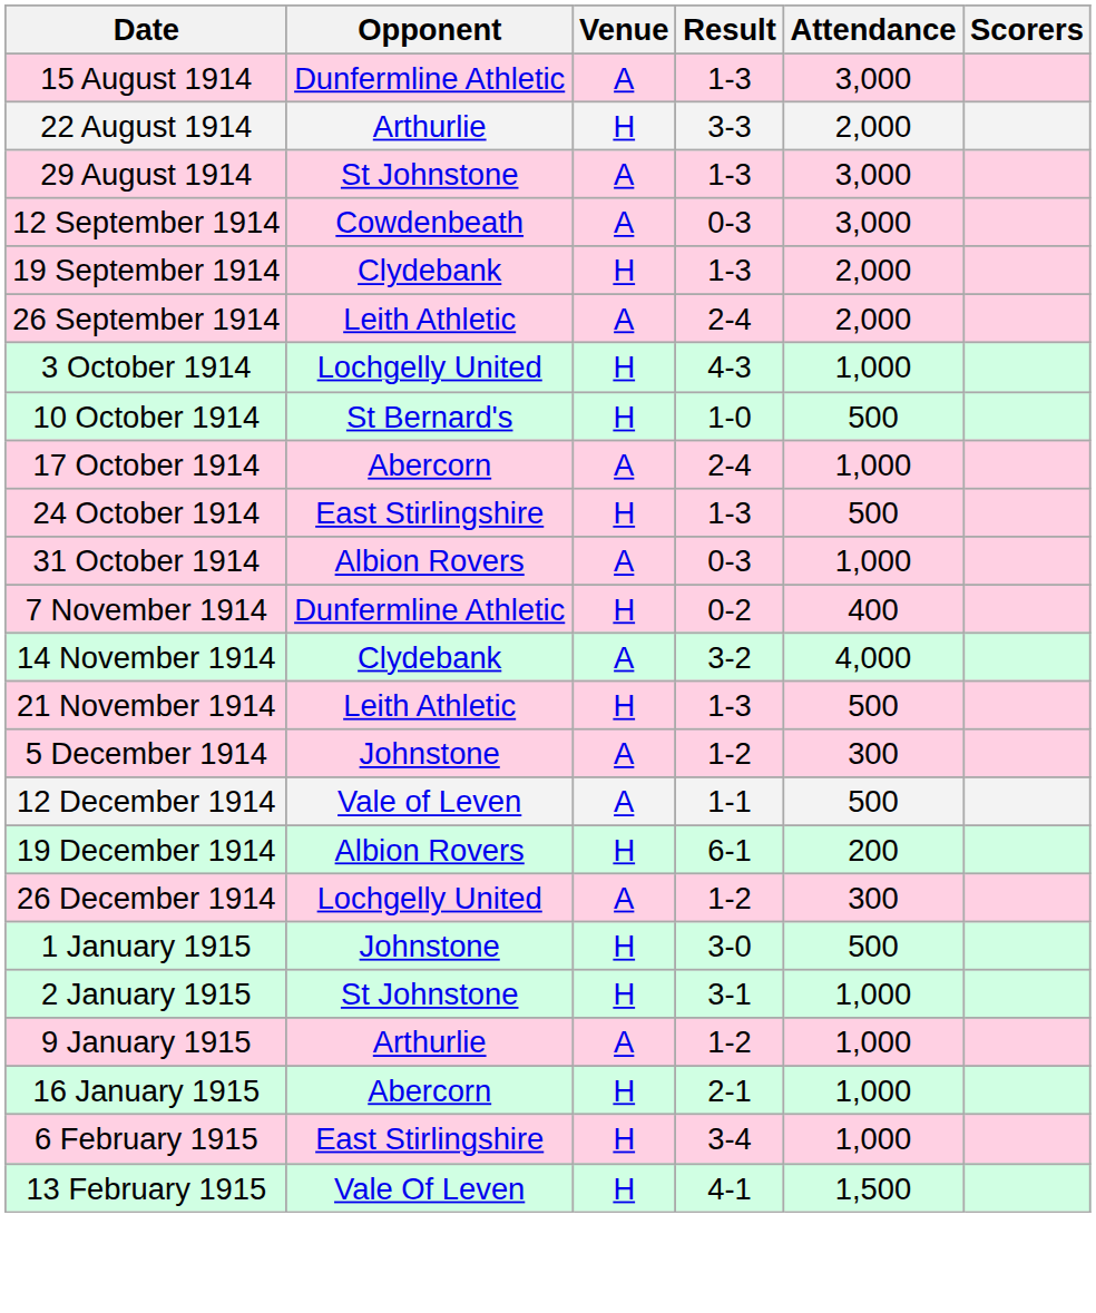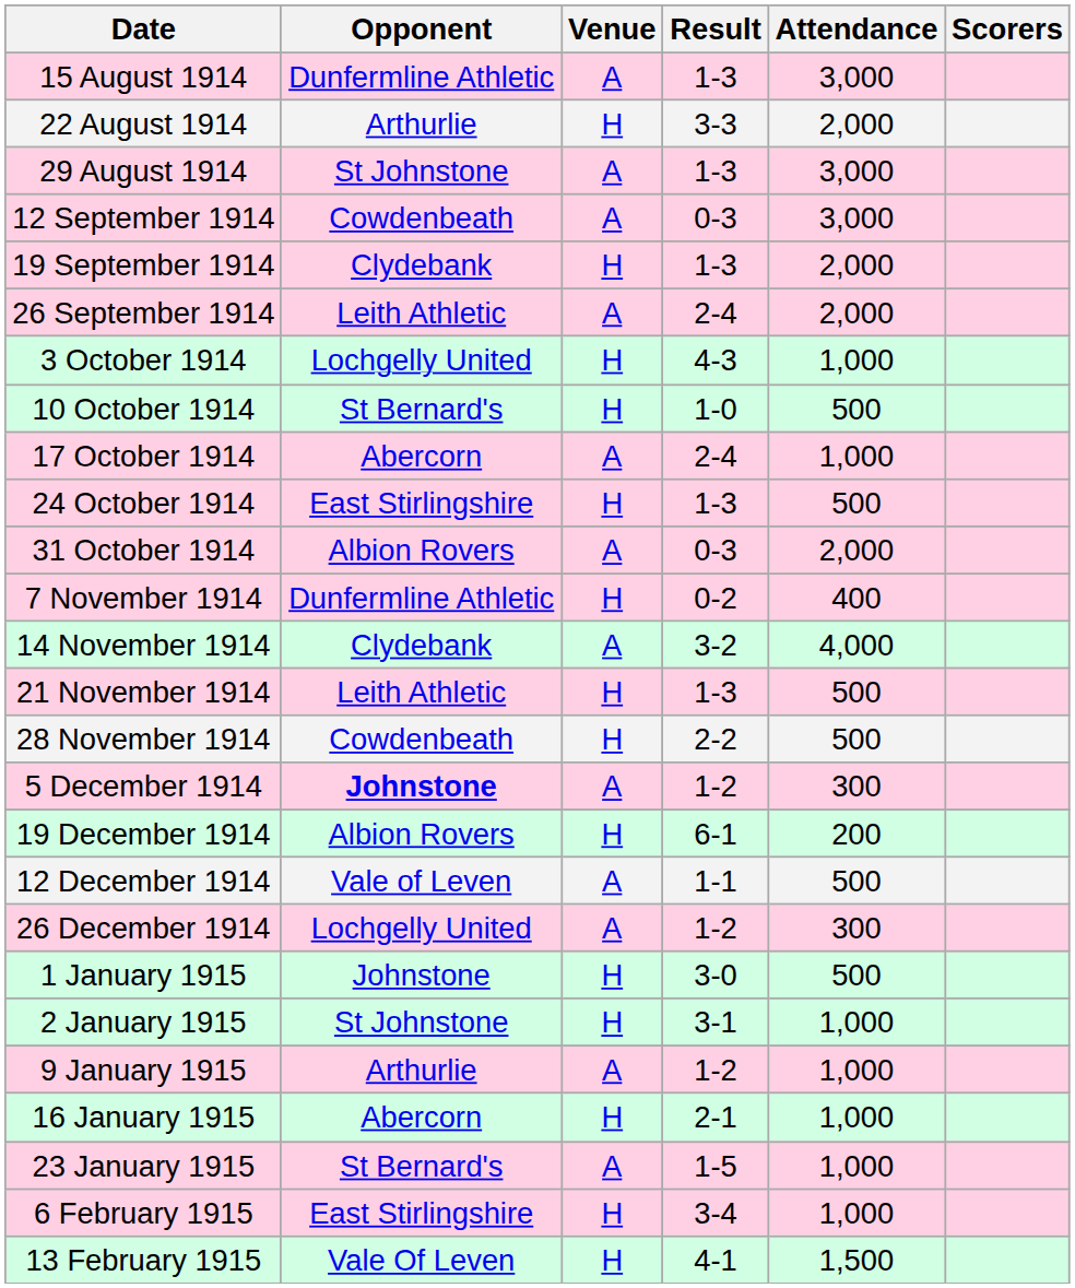 <table class="wikitable sortable" style="font-size:95%; text-align:center">
 <tr>
 <th>Date</th>
 <th>Opponent</th>
 <th>Venue</th>
 <th>Result</th>
 <th>Attendance</th>
 <th>Scorers</th>
 </tr>
 <tr bgcolor = "#ffd0e3">
 <td>15 August 1914</td>
 <td><a href='#'>Dunfermline Athletic</a></td>
 <td><a href='#'>A</a></td>
 <td>1-3</td>
 <td>3,000</td>
 <td></td>
 </tr>
 <tr bgcolor = "#f3f3f3">
 <td>22 August 1914</td>
 <td><a href='#'>Arthurlie</a></td>
 <td><a href='#'>H</a></td>
 <td>3-3</td>
 <td>2,000</td>
 <td></td>
 </tr>
 <tr bgcolor = "#ffd0e3">
 <td>29 August 1914</td>
 <td><a href='#'>St Johnstone</a></td>
 <td><a href='#'>A</a></td>
 <td>1-3</td>
 <td>3,000</td>
 <td></td>
 </tr>
 <tr bgcolor = "#ffd0e3">
 <td>12 September 1914</td>
 <td><a href='#'>Cowdenbeath</a></td>
 <td><a href='#'>A</a></td>
 <td>0-3</td>
 <td>3,000</td>
 <td></td>
 </tr>
 <tr bgcolor = "#ffd0e3">
 <td>19 September 1914</td>
 <td><a href='#'>Clydebank</a></td>
 <td><a href='#'>H</a></td>
 <td>1-3</td>
 <td>2,000</td>
 <td></td>
 </tr>
 <tr bgcolor = "#ffd0e3">
 <td>26 September 1914</td>
 <td><a href='#'>Leith Athletic</a></td>
 <td><a href='#'>A</a></td>
 <td>2-4</td>
 <td>2,000</td>
 <td></td>
 </tr>
 <tr bgcolor = "#d0ffe3">
 <td>3 October 1914</td>
 <td><a href='#'>Lochgelly United</a></td>
 <td><a href='#'>H</a></td>
 <td>4-3</td>
 <td>1,000</td>
 <td></td>
 </tr>
 <tr bgcolor = "#d0ffe3">
 <td>10 October 1914</td>
 <td><a href='#'>St Bernard's</a></td>
 <td><a href='#'>H</a></td>
 <td>1-0</td>
 <td>500</td>
 <td></td>
 </tr>
 <tr bgcolor = "#ffd0e3">
 <td>17 October 1914</td>
 <td><a href='#'>Abercorn</a></td>
 <td><a href='#'>A</a></td>
 <td>2-4</td>
 <td>1,000</td>
 <td></td>
 </tr>
 <tr bgcolor = "#ffd0e3">
 <td>24 October 1914</td>
 <td><a href='#'>East Stirlingshire</a></td>
 <td><a href='#'>H</a></td>
 <td>1-3</td>
 <td>500</td>
 <td></td>
 </tr>
 <tr bgcolor = "#ffd0e3">
 <td>31 October 1914</td>
 <td><a href='#'>Albion Rovers</a></td>
 <td><a href='#'>A</a></td>
 <td>0-3</td>
-<td>1,000</td>
+<td>2,000</td>
 <td></td>
 </tr>
 <tr bgcolor = "#ffd0e3">
 <td>7 November 1914</td>
 <td><a href='#'>Dunfermline Athletic</a></td>
 <td><a href='#'>H</a></td>
 <td>0-2</td>
 <td>400</td>
 <td></td>
 </tr>
 <tr bgcolor = "#d0ffe3">
 <td>14 November 1914</td>
 <td><a href='#'>Clydebank</a></td>
 <td><a href='#'>A</a></td>
 <td>3-2</td>
 <td>4,000</td>
 <td></td>
 </tr>
 <tr bgcolor = "#ffd0e3">
 <td>21 November 1914</td>
 <td><a href='#'>Leith Athletic</a></td>
 <td><a href='#'>H</a></td>
 <td>1-3</td>
 <td>500</td>
 <td></td>
 </tr>
+<tr bgcolor = "#f3f3f3">
+<td>28 November 1914</td>
+<td><a href='#'>Cowdenbeath</a></td>
+<td><a href='#'>H</a></td>
+<td>2-2</td>
+<td>500</td>
+<td></td>
+</tr>
 <tr bgcolor = "#ffd0e3">
 <td>5 December 1914</td>
-<td><a href='#'>Johnstone</a></td>
+<td><strong><a href='#'>Johnstone</a></strong></td>
 <td><a href='#'>A</a></td>
 <td>1-2</td>
 <td>300</td>
+<td></td>
+</tr>
+<tr bgcolor = "#d0ffe3">
+<td>19 December 1914</td>
+<td><a href='#'>Albion Rovers</a></td>
+<td><a href='#'>H</a></td>
+<td>6-1</td>
+<td>200</td>
 <td></td>
 </tr>
 <tr bgcolor = "#f3f3f3">
 <td>12 December 1914</td>
 <td><a href='#'>Vale of Leven</a></td>
 <td><a href='#'>A</a></td>
 <td>1-1</td>
 <td>500</td>
-<td></td>
-</tr>
-<tr bgcolor = "#d0ffe3">
-<td>19 December 1914</td>
-<td><a href='#'>Albion Rovers</a></td>
-<td><a href='#'>H</a></td>
-<td>6-1</td>
-<td>200</td>
 <td></td>
 </tr>
 <tr bgcolor = "#ffd0e3">
 <td>26 December 1914</td>
 <td><a href='#'>Lochgelly United</a></td>
 <td><a href='#'>A</a></td>
 <td>1-2</td>
 <td>300</td>
 <td></td>
 </tr>
 <tr bgcolor = "#d0ffe3">
 <td>1 January 1915</td>
 <td><a href='#'>Johnstone</a></td>
 <td><a href='#'>H</a></td>
 <td>3-0</td>
 <td>500</td>
 <td></td>
 </tr>
 <tr bgcolor = "#d0ffe3">
 <td>2 January 1915</td>
 <td><a href='#'>St Johnstone</a></td>
 <td><a href='#'>H</a></td>
 <td>3-1</td>
 <td>1,000</td>
 <td></td>
 </tr>
 <tr bgcolor = "#ffd0e3">
 <td>9 January 1915</td>
 <td><a href='#'>Arthurlie</a></td>
 <td><a href='#'>A</a></td>
 <td>1-2</td>
 <td>1,000</td>
 <td></td>
 </tr>
 <tr bgcolor = "#d0ffe3">
 <td>16 January 1915</td>
 <td><a href='#'>Abercorn</a></td>
 <td><a href='#'>H</a></td>
 <td>2-1</td>
 <td>1,000</td>
 <td></td>
 </tr>
 <tr bgcolor = "#ffd0e3">
+<td>23 January 1915</td>
+<td><a href='#'>St Bernard's</a></td>
+<td><a href='#'>A</a></td>
+<td>1-5</td>
+<td>1,000</td>
+<td></td>
+</tr>
+<tr bgcolor = "#ffd0e3">
 <td>6 February 1915</td>
 <td><a href='#'>East Stirlingshire</a></td>
 <td><a href='#'>H</a></td>
 <td>3-4</td>
 <td>1,000</td>
 <td></td>
 </tr>
 <tr bgcolor = "#d0ffe3">
 <td>13 February 1915</td>
 <td><a href='#'>Vale Of Leven</a></td>
 <td><a href='#'>H</a></td>
 <td>4-1</td>
 <td>1,500</td>
 <td></td>
 </tr>
 </table>
